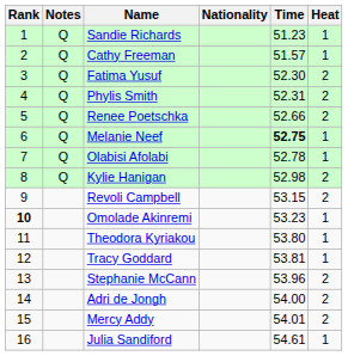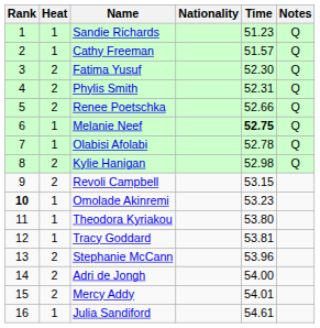 <table class="wikitable sortable" style="text-align:center">
 <tr>
 <th>Rank</th>
-<th>Notes</th>
+<th>Heat</th>
 <th>Name</th>
 <th>Nationality</th>
 <th>Time</th>
-<th>Heat</th>
+<th>Notes</th>
 </tr>
 <tr bgcolor=ccffcc>
 <td>1</td>
-<td>Q</td>
+<td>1</td>
 <td align=left><a href='#'>Sandie Richards</a></td>
 <td align=left></td>
 <td>51.23</td>
-<td>1</td>
+<td>Q</td>
 </tr>
 <tr bgcolor=ccffcc>
 <td>2</td>
-<td>Q</td>
+<td>1</td>
 <td align=left><a href='#'>Cathy Freeman</a></td>
 <td align=left></td>
 <td>51.57</td>
-<td>1</td>
+<td>Q</td>
 </tr>
 <tr bgcolor=ccffcc>
 <td>3</td>
-<td>Q</td>
+<td>2</td>
 <td align=left><a href='#'>Fatima Yusuf</a></td>
 <td align=left></td>
 <td>52.30</td>
-<td>2</td>
+<td>Q</td>
 </tr>
 <tr bgcolor=ccffcc>
 <td>4</td>
-<td>Q</td>
+<td>2</td>
 <td align=left><a href='#'>Phylis Smith</a></td>
 <td align=left></td>
 <td>52.31</td>
-<td>2</td>
+<td>Q</td>
 </tr>
 <tr bgcolor=ccffcc>
 <td>5</td>
-<td>Q</td>
+<td>2</td>
 <td align=left><a href='#'>Renee Poetschka</a></td>
 <td align=left></td>
 <td>52.66</td>
-<td>2</td>
+<td>Q</td>
 </tr>
 <tr bgcolor=ccffcc>
 <td>6</td>
-<td>Q</td>
+<td>1</td>
 <td align=left><a href='#'>Melanie Neef</a></td>
 <td align=left></td>
 <td><strong>52.75</strong></td>
-<td>1</td>
+<td>Q</td>
 </tr>
 <tr bgcolor=ccffcc>
 <td>7</td>
-<td>Q</td>
+<td>1</td>
 <td align=left><a href='#'>Olabisi Afolabi</a></td>
 <td align=left></td>
 <td>52.78</td>
-<td>1</td>
+<td>Q</td>
 </tr>
 <tr bgcolor=ccffcc>
 <td>8</td>
-<td>Q</td>
+<td>2</td>
 <td align=left><a href='#'>Kylie Hanigan</a></td>
 <td align=left></td>
 <td>52.98</td>
-<td>2</td>
+<td>Q</td>
 </tr>
 <tr>
 <td>9</td>
-<td></td>
+<td>2</td>
 <td align=left><a href='#'>Revoli Campbell</a></td>
 <td align=left></td>
 <td>53.15</td>
-<td>2</td>
+<td></td>
 </tr>
 <tr>
 <td><strong>10</strong></td>
-<td></td>
+<td>1</td>
 <td align=left><a href='#'>Omolade Akinremi</a></td>
 <td align=left></td>
 <td>53.23</td>
-<td>1</td>
+<td></td>
 </tr>
 <tr>
 <td>11</td>
-<td></td>
+<td>1</td>
 <td align=left><a href='#'>Theodora Kyriakou</a></td>
 <td align=left></td>
 <td>53.80</td>
-<td>1</td>
+<td></td>
 </tr>
 <tr>
 <td>12</td>
-<td></td>
+<td>1</td>
 <td align=left><a href='#'>Tracy Goddard</a></td>
 <td align=left></td>
 <td>53.81</td>
-<td>1</td>
+<td></td>
 </tr>
 <tr>
 <td>13</td>
-<td></td>
+<td>2</td>
 <td align=left><a href='#'>Stephanie McCann</a></td>
 <td align=left></td>
 <td>53.96</td>
-<td>2</td>
+<td></td>
 </tr>
 <tr>
 <td>14</td>
-<td></td>
+<td>2</td>
 <td align=left><a href='#'>Adri de Jongh</a></td>
 <td align=left></td>
 <td>54.00</td>
-<td>2</td>
+<td></td>
 </tr>
 <tr>
 <td>15</td>
-<td></td>
+<td>2</td>
 <td align=left><a href='#'>Mercy Addy</a></td>
 <td align=left></td>
 <td>54.01</td>
-<td>2</td>
+<td></td>
 </tr>
 <tr>
 <td>16</td>
-<td></td>
+<td>1</td>
 <td align=left><a href='#'>Julia Sandiford</a></td>
 <td align=left></td>
 <td>54.61</td>
-<td>1</td>
+<td></td>
 </tr>
 </table>
